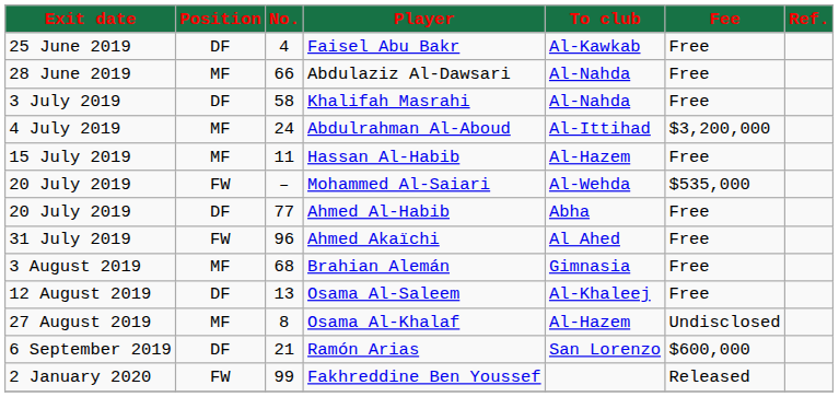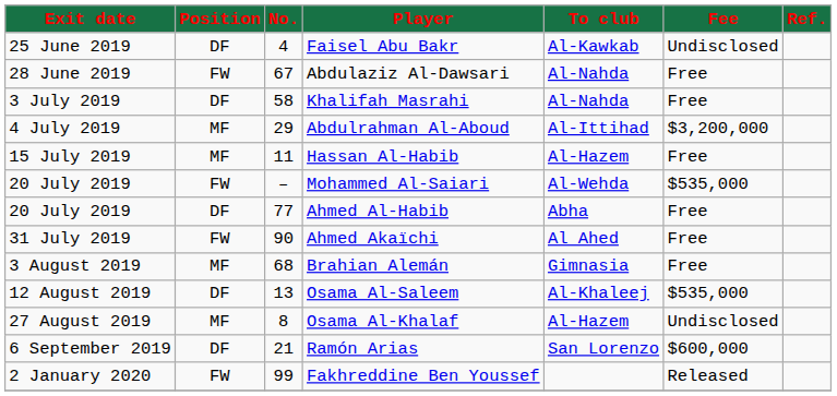 <table class="wikitable sortable">
 <tr>
 <th style="background:#177245; color:red;"><strong>Exit date</strong></th>
 <th style="background:#177245; color:red;"><strong>Position</strong></th>
 <th style="background:#177245; color:red;"><strong>No.</strong></th>
 <th style="background:#177245; color:red;"><strong>Player</strong></th>
 <th style="background:#177245; color:red;"><strong>To club</strong></th>
 <th style="background:#177245; color:red;"><strong>Fee</strong></th>
 <th style="background:#177245; color:red;"><strong>Ref.</strong></th>
 </tr>
 <tr>
 <td>25 June 2019</td>
 <td style="text-align:center;">DF</td>
 <td style="text-align:center;">4</td>
 <td style="text-align:left;"> <a href='#'>Faisel Abu Bakr</a></td>
 <td style="text-align:left;"> <a href='#'>Al-Kawkab</a></td>
-<td> Free</td>
+<td>Undisclosed</td>
 <td></td>
 </tr>
 <tr>
 <td>28 June 2019</td>
-<td style="text-align:center;">MF</td>
-<td style="text-align:center;">66</td>
+<td style="text-align:center;">FW</td>
+<td style="text-align:center;">67</td>
 <td style="text-align:left;"> Abdulaziz Al-Dawsari</td>
 <td style="text-align:left;"> <a href='#'>Al-Nahda</a></td>
 <td> Free</td>
 <td></td>
 </tr>
 <tr>
 <td>3 July 2019</td>
 <td style="text-align:center;">DF</td>
 <td style="text-align:center;">58</td>
 <td style="text-align:left;"> <a href='#'>Khalifah Masrahi</a></td>
 <td style="text-align:left;"> <a href='#'>Al-Nahda</a></td>
 <td> Free</td>
 <td></td>
 </tr>
 <tr>
 <td>4 July 2019</td>
 <td style="text-align:center;">MF</td>
-<td style="text-align:center;">24</td>
+<td style="text-align:center;">29</td>
 <td style="text-align:left;"> <a href='#'>Abdulrahman Al-Aboud</a></td>
 <td style="text-align:left;"> <a href='#'>Al-Ittihad</a></td>
 <td>$3,200,000</td>
 <td></td>
 </tr>
 <tr>
 <td>15 July 2019</td>
 <td style="text-align:center;">MF</td>
 <td style="text-align:center;">11</td>
 <td style="text-align:left;"> <a href='#'>Hassan Al-Habib</a></td>
 <td style="text-align:left;"> <a href='#'>Al-Hazem</a></td>
 <td> Free</td>
 <td></td>
 </tr>
 <tr>
 <td>20 July 2019</td>
 <td style="text-align:center;">FW</td>
 <td style="text-align:center;">–</td>
 <td style="text-align:left;"> <a href='#'>Mohammed Al-Saiari</a></td>
 <td style="text-align:left;"> <a href='#'>Al-Wehda</a></td>
 <td>$535,000</td>
 <td></td>
 </tr>
 <tr>
 <td>20 July 2019</td>
 <td style="text-align:center;">DF</td>
 <td style="text-align:center;">77</td>
 <td style="text-align:left;"> <a href='#'>Ahmed Al-Habib</a></td>
 <td style="text-align:left;"> <a href='#'>Abha</a></td>
 <td>Free</td>
 <td></td>
 </tr>
 <tr>
 <td>31 July 2019</td>
 <td style="text-align:center;">FW</td>
-<td style="text-align:center;">96</td>
+<td style="text-align:center;">90</td>
 <td style="text-align:left;"> <a href='#'>Ahmed Akaïchi</a></td>
 <td style="text-align:left;"> <a href='#'>Al Ahed</a></td>
 <td>Free</td>
 <td></td>
 </tr>
 <tr>
 <td>3 August 2019</td>
 <td style="text-align:center;">MF</td>
 <td style="text-align:center;">68</td>
 <td style="text-align:left;"> <a href='#'>Brahian Alemán</a></td>
 <td style="text-align:left;"> <a href='#'>Gimnasia</a></td>
 <td>Free</td>
 <td></td>
 </tr>
 <tr>
 <td>12 August 2019</td>
 <td style="text-align:center;">DF</td>
 <td style="text-align:center;">13</td>
 <td style="text-align:left;"> <a href='#'>Osama Al-Saleem</a></td>
 <td style="text-align:left;"> <a href='#'>Al-Khaleej</a></td>
-<td>Free</td>
+<td>$535,000</td>
 <td></td>
 </tr>
 <tr>
 <td>27 August 2019</td>
 <td style="text-align:center;">MF</td>
 <td style="text-align:center;">8</td>
 <td style="text-align:left;"> <a href='#'>Osama Al-Khalaf</a></td>
 <td style="text-align:left;"> <a href='#'>Al-Hazem</a></td>
 <td>Undisclosed</td>
 <td></td>
 </tr>
 <tr>
 <td>6 September 2019</td>
 <td style="text-align:center;">DF</td>
 <td style="text-align:center;">21</td>
 <td style="text-align:left;"> <a href='#'>Ramón Arias</a></td>
 <td style="text-align:left;"> <a href='#'>San Lorenzo</a></td>
 <td>$600,000</td>
 <td></td>
 </tr>
 <tr>
 <td>2 January 2020</td>
 <td style="text-align:center;">FW</td>
 <td style="text-align:center;">99</td>
 <td style="text-align:left;"> <a href='#'>Fakhreddine Ben Youssef</a></td>
 <td style="text-align:left;"></td>
 <td>Released</td>
 <td></td>
 </tr>
 <tr>
 </tr>
 </table>
